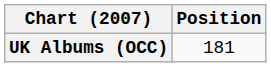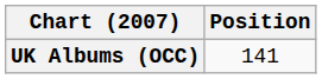 <table class="wikitable plainrowheaders" style="text-align:center">
 <tr>
 <th scope="col">Chart (2007)</th>
 <th scope="col">Position</th>
 </tr>
 <tr>
 <th scope="row">UK Albums (OCC)</th>
-<td>181</td>
+<td>141</td>
 </tr>
 </table>
